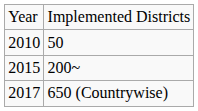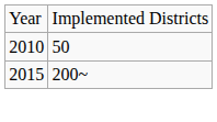 <table class="wikitable">
 <tr>
 <td>Year</td>
 <td>Implemented Districts</td>
 </tr>
 <tr>
 <td>2010</td>
 <td>50</td>
 </tr>
 <tr>
 <td>2015</td>
 <td>200~</td>
 </tr>
 <tr>
-<td>2017</td>
-<td>650 (Countrywise)</td>
-</tr>
-<tr>
 </tr>
 </table>
